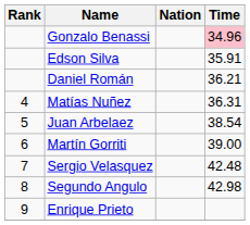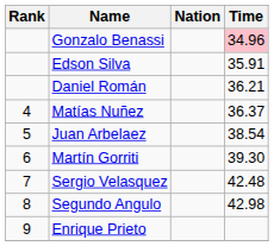 <table class="wikitable sortable" style="text-align:center">
 <tr>
 <th>Rank</th>
 <th>Name</th>
 <th>Nation</th>
 <th>Time</th>
 </tr>
 <tr>
 <td></td>
 <td align=left><a href='#'>Gonzalo Benassi</a></td>
 <td align=left></td>
 <td style="background: pink;">34.96</td>
 </tr>
 <tr>
 <td></td>
 <td align=left><a href='#'>Edson Silva</a></td>
 <td align=left></td>
 <td>35.91</td>
 </tr>
 <tr>
 <td></td>
 <td align=left><a href='#'>Daniel Román</a></td>
 <td align=left></td>
 <td>36.21</td>
 </tr>
 <tr>
 <td>4</td>
 <td align=left><a href='#'>Matías Nuñez</a></td>
 <td align=left></td>
-<td>36.31</td>
+<td>36.37</td>
 </tr>
 <tr>
 <td>5</td>
 <td align=left><a href='#'>Juan Arbelaez</a></td>
 <td align=left></td>
 <td>38.54</td>
 </tr>
 <tr>
 <td>6</td>
 <td align=left><a href='#'>Martín Gorriti</a></td>
 <td align=left></td>
-<td>39.00</td>
+<td>39.30</td>
 </tr>
 <tr>
 <td>7</td>
 <td align=left><a href='#'>Sergio Velasquez</a></td>
 <td align=left></td>
 <td>42.48</td>
 </tr>
 <tr>
 <td>8</td>
 <td align=left><a href='#'>Segundo Angulo</a></td>
 <td align=left></td>
 <td>42.98</td>
 </tr>
 <tr>
 <td>9</td>
 <td align=left><a href='#'>Enrique Prieto</a></td>
 <td align=left></td>
 <td></td>
 </tr>
 <tr>
 </tr>
 </table>
